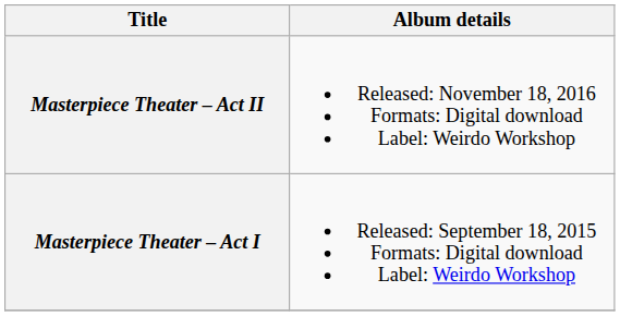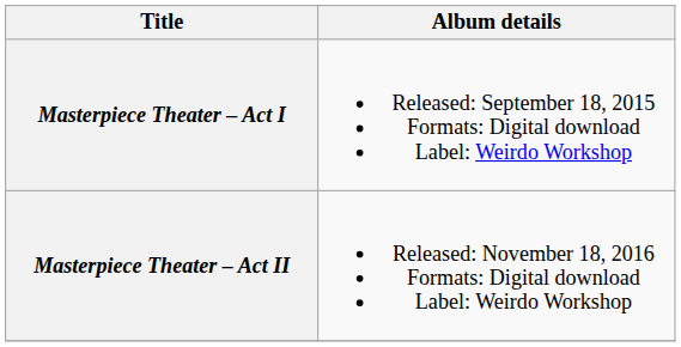 <table class="wikitable plainrowheaders" style="text-align:center;">
 <tr>
 <th scope="col" style="width:14em;">Title</th>
 <th scope="col" style="width:16em;">Album details</th>
 </tr>
 <tr>
+<th scope="row"><em>Masterpiece Theater – Act I</em></th>
+<td><br><ul><li>Released: September 18, 2015</li><li>Formats: Digital download</li><li>Label: <a href='#'>Weirdo Workshop</a></li></ul></td>
+</tr>
+<tr>
 <th scope="row"><em>Masterpiece Theater – Act II</em></th>
 <td><br><ul><li>Released: November 18, 2016</li><li>Formats: Digital download</li><li>Label: Weirdo Workshop</li></ul></td>
 </tr>
 <tr>
-<th scope="row"><em>Masterpiece Theater – Act I</em></th>
-<td><br><ul><li>Released: September 18, 2015</li><li>Formats: Digital download</li><li>Label: <a href='#'>Weirdo Workshop</a></li></ul></td>
-</tr>
-<tr>
 </tr>
 </table>
